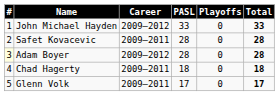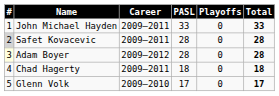 <table class="wikitable" style="text-align:center;">
 <tr>
 <th style="background:#000000; color:white;" scope="col">#</th>
 <th style="background:#000000; color:white;" scope="col">Name</th>
 <th style="background:#000000; color:white;" scope="col">Career</th>
 <th style="background:#000000; color:white;" scope="col">PASL</th>
 <th style="background:#000000; color:white;" scope="col">Playoffs</th>
 <th style="background:#000000; color:white;" scope="col">Total</th>
 </tr>
 <tr>
 <td>1</td>
 <td align="left"> John Michael Hayden</td>
-<td align="left">2009–2012</td>
+<td align="left">2009–2011</td>
 <td>33</td>
 <td>0</td>
 <td><strong>33</strong></td>
 </tr>
 <tr>
-<td>2</td>
+<td style="background: lightgrey;">2</td>
 <td align="left"> Safet Kovacevic</td>
 <td align="left">2009–2011</td>
 <td>28</td>
 <td>0</td>
 <td><strong>28</strong></td>
 </tr>
 <tr>
 <td style="background: lightyellow;">3</td>
 <td align="left"> Adam Boyer</td>
 <td align="left">2009–2012</td>
 <td>28</td>
 <td>0</td>
 <td><strong>28</strong></td>
 </tr>
 <tr>
 <td>4</td>
 <td align="left"><strong></strong> Chad Hagerty</td>
 <td align="left">2009–2011</td>
 <td>18</td>
 <td>0</td>
 <td><strong>18</strong></td>
 </tr>
 <tr>
 <td>5</td>
 <td align="left"><strong></strong> Glenn Volk</td>
-<td align="left">2009–2011</td>
+<td align="left">2009–2010</td>
 <td>17</td>
 <td>0</td>
 <td><strong>17</strong></td>
 </tr>
 </table>
